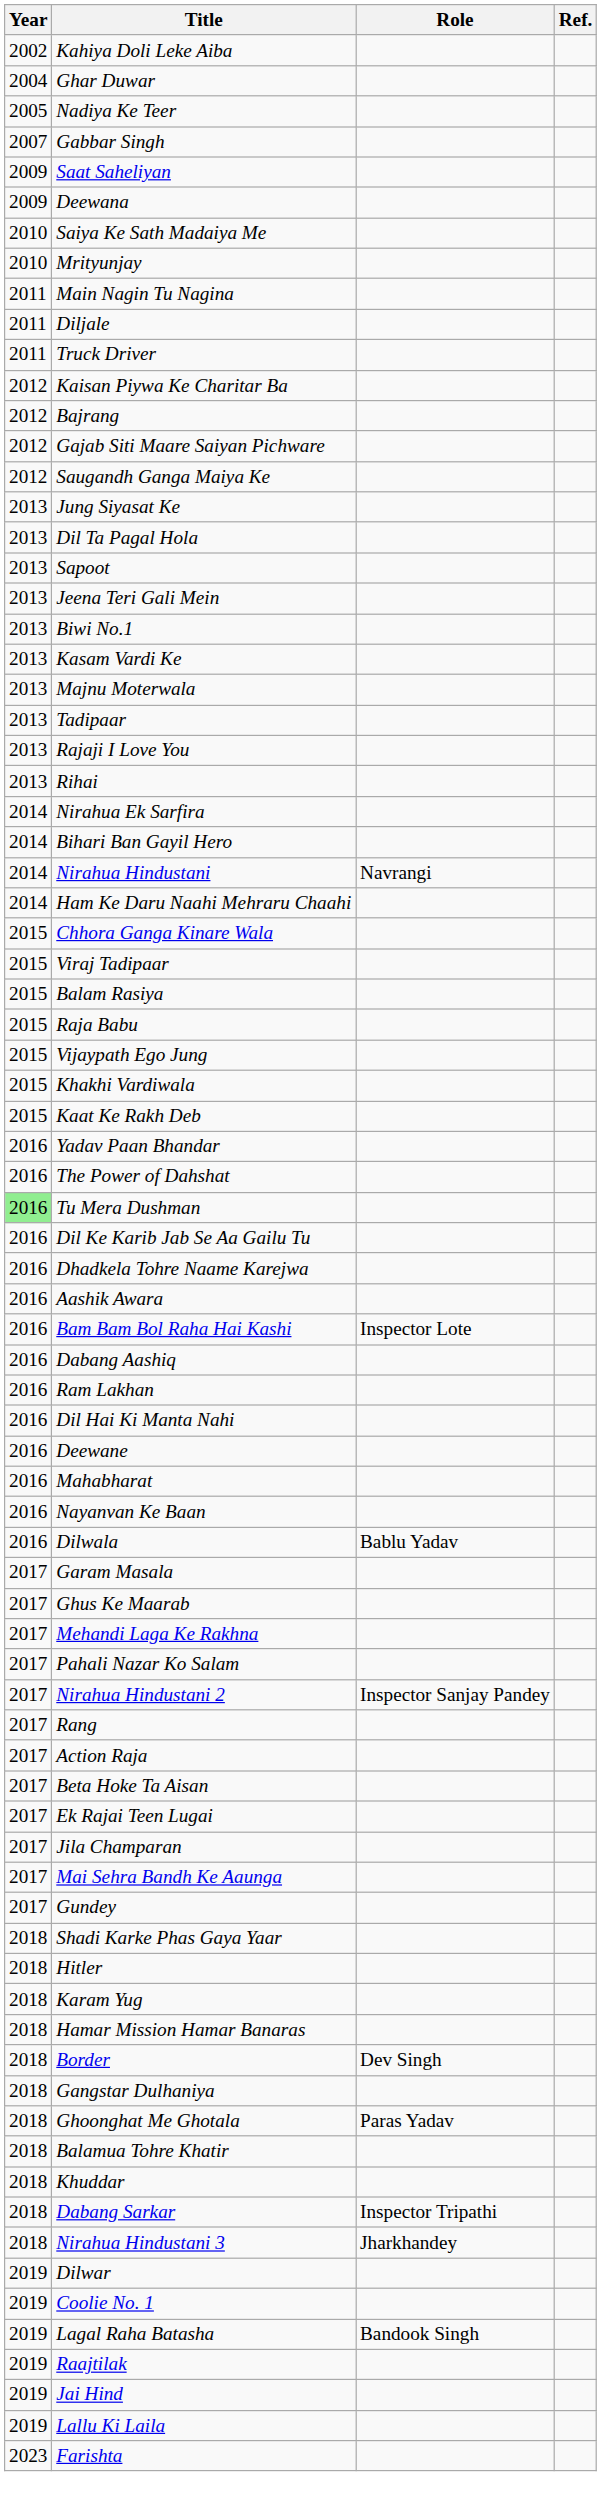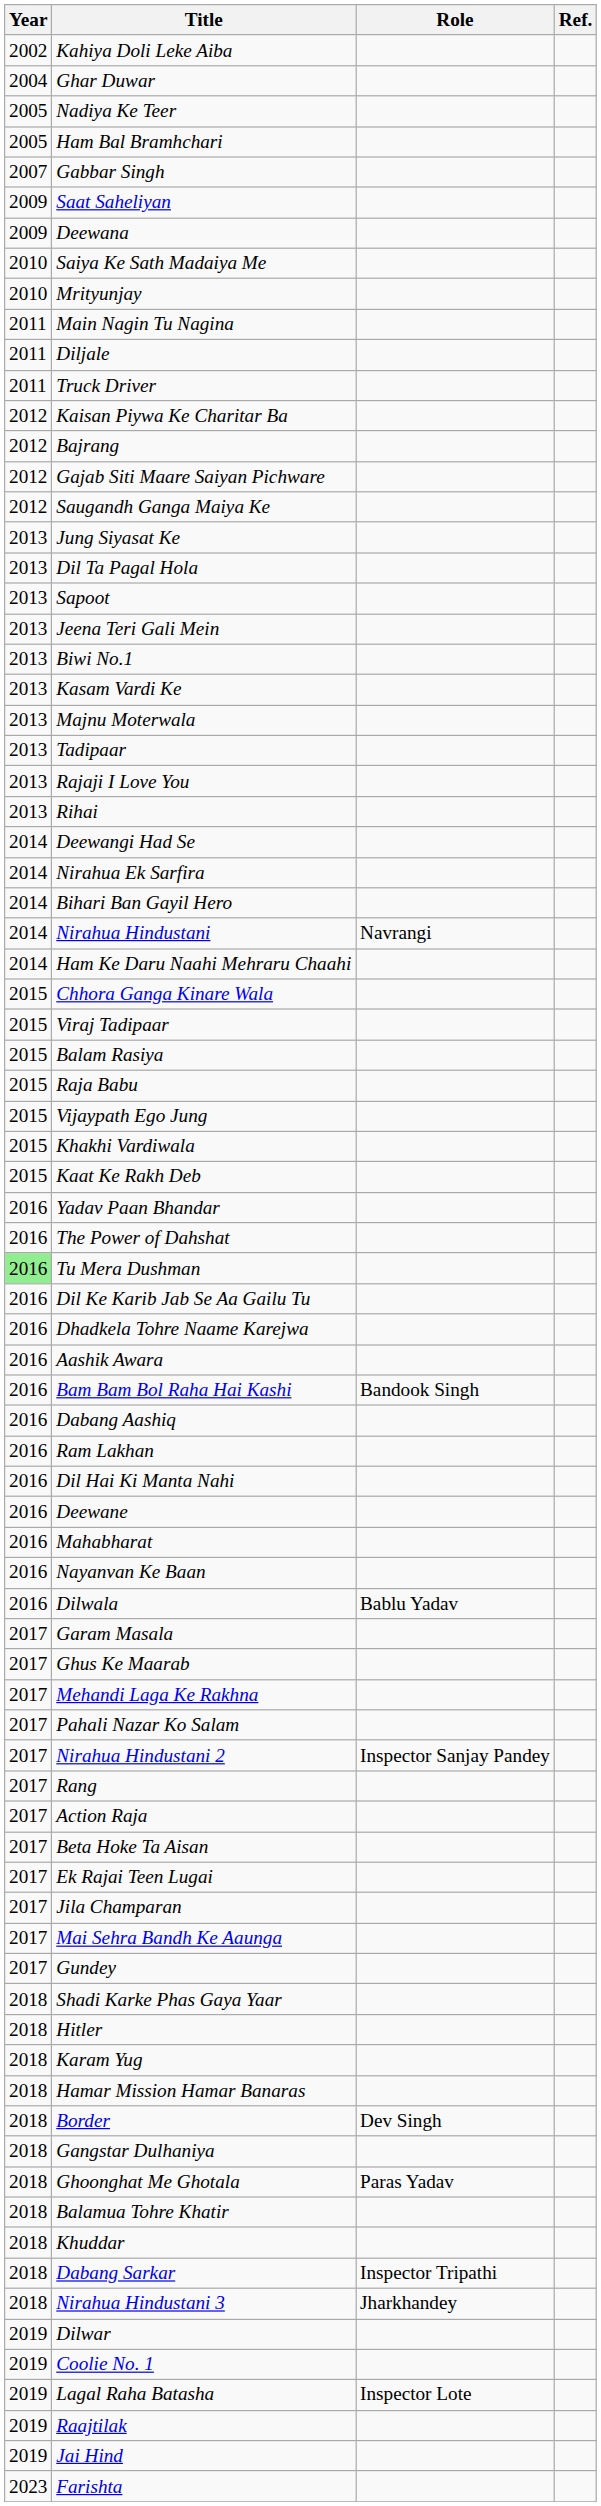 <table class="wikitable sortable">
 <tr>
 <th>Year</th>
 <th>Title</th>
 <th>Role</th>
 <th>Ref.</th>
 </tr>
 <tr>
 <td>2002</td>
 <td><em>Kahiya Doli Leke Aiba</em></td>
 <td></td>
 <td></td>
 </tr>
 <tr>
 <td>2004</td>
 <td><em>Ghar Duwar</em></td>
 <td></td>
 <td></td>
 </tr>
 <tr>
 <td>2005</td>
 <td><em>Nadiya Ke Teer</em></td>
+<td></td>
+<td></td>
+</tr>
+<tr>
+<td>2005</td>
+<td><em>Ham Bal Bramhchari</em></td>
 <td></td>
 <td></td>
 </tr>
 <tr>
 <td>2007</td>
 <td><em>Gabbar Singh</em></td>
 <td></td>
 <td></td>
 </tr>
 <tr>
 <td>2009</td>
 <td><em><a href='#'>Saat Saheliyan</a></em></td>
 <td></td>
 <td></td>
 </tr>
 <tr>
 <td>2009</td>
 <td><em>Deewana</em></td>
 <td></td>
 <td></td>
 </tr>
 <tr>
 <td>2010</td>
 <td><em>Saiya Ke Sath Madaiya Me</em></td>
 <td></td>
 <td></td>
 </tr>
 <tr>
 <td>2010</td>
 <td><em>Mrityunjay</em></td>
 <td></td>
 <td></td>
 </tr>
 <tr>
 <td>2011</td>
 <td><em>Main Nagin Tu Nagina</em></td>
 <td></td>
 <td></td>
 </tr>
 <tr>
 <td>2011</td>
 <td><em> Diljale</em></td>
 <td></td>
 <td></td>
 </tr>
 <tr>
 <td>2011</td>
 <td><em>Truck Driver</em></td>
 <td></td>
 <td></td>
 </tr>
 <tr>
 <td>2012</td>
 <td><em>Kaisan Piywa Ke Charitar Ba</em></td>
 <td></td>
 <td></td>
 </tr>
 <tr>
 <td>2012</td>
 <td><em>Bajrang</em></td>
 <td></td>
 <td></td>
 </tr>
 <tr>
 <td>2012</td>
 <td><em>Gajab Siti Maare Saiyan Pichware</em></td>
 <td></td>
 <td></td>
 </tr>
 <tr>
 <td>2012</td>
 <td><em>Saugandh Ganga Maiya Ke</em></td>
 <td></td>
 <td></td>
 </tr>
 <tr>
 <td>2013</td>
 <td><em>Jung Siyasat Ke</em></td>
 <td></td>
 <td></td>
 </tr>
 <tr>
 <td>2013</td>
 <td><em>Dil Ta Pagal Hola</em></td>
 <td></td>
 <td></td>
 </tr>
 <tr>
 <td>2013</td>
 <td><em>Sapoot</em></td>
 <td></td>
 <td></td>
 </tr>
 <tr>
 <td>2013</td>
 <td><em>Jeena Teri Gali Mein</em></td>
 <td></td>
 <td></td>
 </tr>
 <tr>
 <td>2013</td>
 <td><em>Biwi No.1</em></td>
 <td></td>
 <td></td>
 </tr>
 <tr>
 <td>2013</td>
 <td><em>Kasam Vardi Ke</em></td>
 <td></td>
 <td></td>
 </tr>
 <tr>
 <td>2013</td>
 <td><em>Majnu Moterwala</em></td>
 <td></td>
 <td></td>
 </tr>
 <tr>
 <td>2013</td>
 <td><em>Tadipaar</em></td>
 <td></td>
 <td></td>
 </tr>
 <tr>
 <td>2013</td>
 <td><em>Rajaji I Love You</em></td>
 <td></td>
 <td></td>
 </tr>
 <tr>
 <td>2013</td>
 <td><em>Rihai</em></td>
 <td></td>
 <td></td>
 </tr>
 <tr>
 <td>2014</td>
+<td><em>Deewangi Had Se</em></td>
+<td></td>
+<td></td>
+</tr>
+<tr>
+<td>2014</td>
 <td><em>Nirahua Ek Sarfira</em></td>
 <td></td>
 <td></td>
 </tr>
 <tr>
 <td>2014</td>
 <td><em>Bihari Ban Gayil Hero</em></td>
 <td></td>
 <td></td>
 </tr>
 <tr>
 <td>2014</td>
 <td><em><a href='#'>Nirahua Hindustani</a></em></td>
 <td>Navrangi</td>
 <td></td>
 </tr>
 <tr>
 <td>2014</td>
 <td><em>Ham Ke Daru Naahi Mehraru Chaahi</em></td>
 <td></td>
 <td></td>
 </tr>
 <tr>
 <td>2015</td>
 <td><em><a href='#'>Chhora Ganga Kinare Wala</a></em></td>
 <td></td>
 <td></td>
 </tr>
 <tr>
 <td>2015</td>
 <td><em>Viraj Tadipaar</em></td>
 <td></td>
 <td></td>
 </tr>
 <tr>
 <td>2015</td>
 <td><em>Balam Rasiya</em></td>
 <td></td>
 <td></td>
 </tr>
 <tr>
 <td>2015</td>
 <td><em>Raja Babu</em></td>
 <td></td>
 <td></td>
 </tr>
 <tr>
 <td>2015</td>
 <td><em>Vijaypath Ego Jung</em></td>
 <td></td>
 <td></td>
 </tr>
 <tr>
 <td>2015</td>
 <td><em>Khakhi Vardiwala</em></td>
 <td></td>
 <td></td>
 </tr>
 <tr>
 <td>2015</td>
 <td><em>Kaat Ke Rakh Deb</em></td>
 <td></td>
 <td></td>
 </tr>
 <tr>
 <td>2016</td>
 <td><em>Yadav Paan Bhandar</em></td>
 <td></td>
 <td></td>
 </tr>
 <tr>
 <td>2016</td>
 <td><em>The Power of Dahshat</em></td>
 <td></td>
 <td></td>
 </tr>
 <tr>
 <td style="background: lightgreen;">2016</td>
 <td><em>Tu Mera Dushman</em></td>
 <td></td>
 <td></td>
 </tr>
 <tr>
 <td>2016</td>
 <td><em>Dil Ke Karib Jab Se Aa Gailu Tu</em></td>
 <td></td>
 <td></td>
 </tr>
 <tr>
 <td>2016</td>
 <td><em>Dhadkela Tohre Naame Karejwa</em></td>
 <td></td>
 <td></td>
 </tr>
 <tr>
 <td>2016</td>
 <td><em>Aashik Awara</em></td>
 <td></td>
 <td></td>
 </tr>
 <tr>
 <td>2016</td>
 <td><em><a href='#'>Bam Bam Bol Raha Hai Kashi</a></em></td>
-<td>Inspector Lote</td>
+<td>Bandook Singh</td>
 <td></td>
 </tr>
 <tr>
 <td>2016</td>
 <td><em>Dabang Aashiq</em></td>
 <td></td>
 <td></td>
 </tr>
 <tr>
 <td>2016</td>
 <td><em>Ram Lakhan</em></td>
 <td></td>
 <td></td>
 </tr>
 <tr>
 <td>2016</td>
 <td><em>Dil Hai Ki Manta Nahi</em></td>
 <td></td>
 <td></td>
 </tr>
 <tr>
 <td>2016</td>
 <td><em>Deewane</em></td>
 <td></td>
 <td></td>
 </tr>
 <tr>
 <td>2016</td>
 <td><em>Mahabharat</em></td>
 <td></td>
 <td></td>
 </tr>
 <tr>
 <td>2016</td>
 <td><em>Nayanvan Ke Baan</em></td>
 <td></td>
 <td></td>
 </tr>
 <tr>
 <td>2016</td>
 <td><em>Dilwala</em></td>
 <td>Bablu Yadav</td>
 <td></td>
 </tr>
 <tr>
 <td>2017</td>
 <td><em>Garam Masala</em></td>
 <td></td>
 <td></td>
 </tr>
 <tr>
 <td>2017</td>
 <td><em>Ghus Ke Maarab</em></td>
 <td></td>
 <td></td>
 </tr>
 <tr>
 <td>2017</td>
 <td><em><a href='#'>Mehandi Laga Ke Rakhna</a></em></td>
 <td></td>
 <td></td>
 </tr>
 <tr>
 <td>2017</td>
 <td><em>Pahali Nazar Ko Salam</em></td>
 <td></td>
 <td></td>
 </tr>
 <tr>
 <td>2017</td>
 <td><em><a href='#'>Nirahua Hindustani 2</a></em></td>
 <td>Inspector Sanjay Pandey</td>
 <td></td>
 </tr>
 <tr>
 <td>2017</td>
 <td><em>Rang</em></td>
 <td></td>
 <td></td>
 </tr>
 <tr>
 <td>2017</td>
 <td><em>Action Raja</em></td>
 <td></td>
 <td></td>
 </tr>
 <tr>
 <td>2017</td>
 <td><em>Beta Hoke Ta Aisan</em></td>
 <td></td>
 <td></td>
 </tr>
 <tr>
 <td>2017</td>
 <td><em>Ek Rajai Teen Lugai</em></td>
 <td></td>
 <td></td>
 </tr>
 <tr>
 <td>2017</td>
 <td><em>Jila Champaran</em></td>
 <td></td>
 <td></td>
 </tr>
 <tr>
 <td>2017</td>
 <td><em><a href='#'>Mai Sehra Bandh Ke Aaunga</a></em></td>
 <td></td>
 <td></td>
 </tr>
 <tr>
 <td>2017</td>
 <td><em>Gundey</em></td>
 <td></td>
 <td></td>
 </tr>
 <tr>
 <td>2018</td>
 <td><em>Shadi Karke Phas Gaya Yaar</em></td>
 <td></td>
 <td></td>
 </tr>
 <tr>
 <td>2018</td>
 <td><em>Hitler</em></td>
 <td></td>
 <td></td>
 </tr>
 <tr>
 <td>2018</td>
 <td><em>Karam Yug</em></td>
 <td></td>
 <td></td>
 </tr>
 <tr>
 <td>2018</td>
 <td><em>Hamar Mission Hamar Banaras</em></td>
 <td></td>
 <td></td>
 </tr>
 <tr>
 <td>2018</td>
 <td><em><a href='#'>Border</a></em></td>
 <td>Dev Singh</td>
 <td></td>
 </tr>
 <tr>
 <td>2018</td>
 <td><em>Gangstar Dulhaniya</em></td>
 <td></td>
 <td></td>
 </tr>
 <tr>
 <td>2018</td>
 <td><em>Ghoonghat Me Ghotala</em></td>
 <td>Paras Yadav</td>
 <td></td>
 </tr>
 <tr>
 <td>2018</td>
 <td><em>Balamua Tohre Khatir</em></td>
 <td></td>
 <td></td>
 </tr>
 <tr>
 <td>2018</td>
 <td><em> Khuddar</em></td>
 <td></td>
 <td></td>
 </tr>
 <tr>
 <td>2018</td>
 <td><em> <a href='#'>Dabang Sarkar</a></em></td>
 <td>Inspector Tripathi</td>
 <td></td>
 </tr>
 <tr>
 <td>2018</td>
 <td><em><a href='#'>Nirahua Hindustani 3</a></em></td>
 <td>Jharkhandey</td>
 <td></td>
 </tr>
 <tr>
 <td>2019</td>
 <td><em>Dilwar</em></td>
 <td></td>
 <td></td>
 </tr>
 <tr>
 <td>2019</td>
 <td><em><a href='#'>Coolie No. 1</a></em></td>
 <td></td>
 <td></td>
 </tr>
 <tr>
 <td>2019</td>
 <td><em>Lagal Raha Batasha</em></td>
-<td>Bandook Singh</td>
+<td>Inspector Lote</td>
 <td></td>
 </tr>
 <tr>
 <td>2019</td>
 <td><em><a href='#'>Raajtilak</a></em></td>
 <td></td>
 <td></td>
 </tr>
 <tr>
 <td>2019</td>
 <td><em><a href='#'>Jai Hind</a></em></td>
 <td></td>
 <td></td>
 </tr>
 <tr>
-<td>2019</td>
-<td><em><a href='#'>Lallu Ki Laila</a></em></td>
-<td></td>
-<td></td>
-</tr>
-<tr>
 <td>2023</td>
 <td><em><a href='#'>Farishta</a></em></td>
 <td></td>
 <td></td>
 </tr>
 </table>
